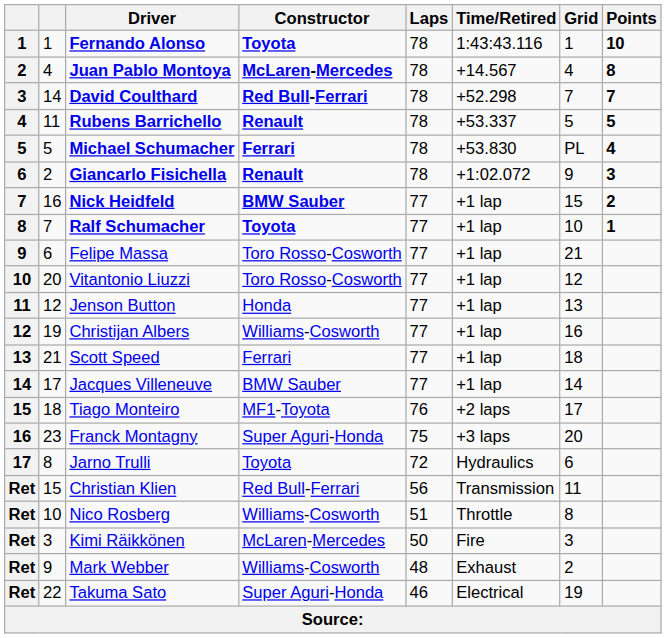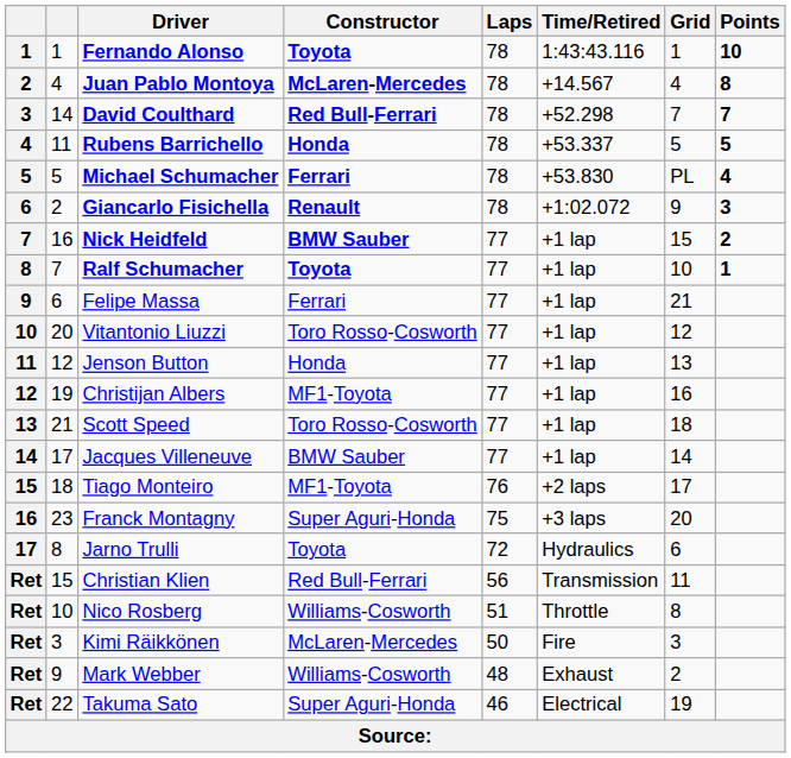 <table class="wikitable" style="font-size:85%;">
 <tr>
 <th></th>
 <th></th>
 <th>Driver</th>
 <th>Constructor</th>
 <th>Laps</th>
 <th>Time/Retired</th>
 <th>Grid</th>
 <th>Points</th>
 </tr>
 <tr>
 <th>1</th>
 <td>1</td>
 <td> <strong><a href='#'>Fernando Alonso</a></strong></td>
 <td><strong><a href='#'>Toyota</a></strong></td>
 <td>78</td>
 <td>1:43:43.116</td>
 <td>1</td>
 <td><strong>10</strong></td>
 </tr>
 <tr>
 <th>2</th>
 <td>4</td>
 <td> <strong><a href='#'>Juan Pablo Montoya</a></strong></td>
 <td><strong><a href='#'>McLaren</a>-<a href='#'>Mercedes</a></strong></td>
 <td>78</td>
 <td>+14.567</td>
 <td>4</td>
 <td><strong>8</strong></td>
 </tr>
 <tr>
 <th>3</th>
 <td>14</td>
 <td> <strong><a href='#'>David Coulthard</a></strong></td>
 <td><strong><a href='#'>Red Bull</a>-<a href='#'>Ferrari</a></strong></td>
 <td>78</td>
 <td>+52.298</td>
 <td>7</td>
 <td><strong>7</strong></td>
 </tr>
 <tr>
 <th>4</th>
 <td>11</td>
 <td> <strong><a href='#'>Rubens Barrichello</a></strong></td>
-<td><strong><a href='#'>Renault</a></strong></td>
+<td><strong><a href='#'>Honda</a></strong></td>
 <td>78</td>
 <td>+53.337</td>
 <td>5</td>
 <td><strong>5</strong></td>
 </tr>
 <tr>
 <th>5</th>
 <td>5</td>
 <td> <strong><a href='#'>Michael Schumacher</a></strong></td>
 <td><strong><a href='#'>Ferrari</a></strong></td>
 <td>78</td>
 <td>+53.830</td>
 <td>PL</td>
 <td><strong>4</strong></td>
 </tr>
 <tr>
 <th>6</th>
 <td>2</td>
 <td> <strong><a href='#'>Giancarlo Fisichella</a></strong></td>
 <td><strong><a href='#'>Renault</a></strong></td>
 <td>78</td>
 <td>+1:02.072</td>
 <td>9</td>
 <td><strong>3</strong></td>
 </tr>
 <tr>
 <th>7</th>
 <td>16</td>
 <td> <strong><a href='#'>Nick Heidfeld</a></strong></td>
 <td><strong><a href='#'>BMW Sauber</a></strong></td>
 <td>77</td>
 <td>+1 lap</td>
 <td>15</td>
 <td><strong>2</strong></td>
 </tr>
 <tr>
 <th>8</th>
 <td>7</td>
 <td> <strong><a href='#'>Ralf Schumacher</a></strong></td>
 <td><strong><a href='#'>Toyota</a></strong></td>
 <td>77</td>
 <td>+1 lap</td>
 <td>10</td>
 <td><strong>1</strong></td>
 </tr>
 <tr>
 <th>9</th>
 <td>6</td>
 <td> <a href='#'>Felipe Massa</a></td>
-<td><a href='#'>Toro Rosso</a>-<a href='#'>Cosworth</a></td>
+<td><a href='#'>Ferrari</a></td>
 <td>77</td>
 <td>+1 lap</td>
 <td>21</td>
 <td></td>
 </tr>
 <tr>
 <th>10</th>
 <td>20</td>
 <td> <a href='#'>Vitantonio Liuzzi</a></td>
 <td><a href='#'>Toro Rosso</a>-<a href='#'>Cosworth</a></td>
 <td>77</td>
 <td>+1 lap</td>
 <td>12</td>
 <td></td>
 </tr>
 <tr>
 <th>11</th>
 <td>12</td>
 <td> <a href='#'>Jenson Button</a></td>
 <td><a href='#'>Honda</a></td>
 <td>77</td>
 <td>+1 lap</td>
 <td>13</td>
 <td></td>
 </tr>
 <tr>
 <th>12</th>
 <td>19</td>
 <td> <a href='#'>Christijan Albers</a></td>
-<td><a href='#'>Williams</a>-<a href='#'>Cosworth</a></td>
+<td><a href='#'>MF1</a>-<a href='#'>Toyota</a></td>
 <td>77</td>
 <td>+1 lap</td>
 <td>16</td>
 <td></td>
 </tr>
 <tr>
 <th>13</th>
 <td>21</td>
 <td> <a href='#'>Scott Speed</a></td>
-<td><a href='#'>Ferrari</a></td>
+<td><a href='#'>Toro Rosso</a>-<a href='#'>Cosworth</a></td>
 <td>77</td>
 <td>+1 lap</td>
 <td>18</td>
 <td></td>
 </tr>
 <tr>
 <th>14</th>
 <td>17</td>
 <td> <a href='#'>Jacques Villeneuve</a></td>
 <td><a href='#'>BMW Sauber</a></td>
 <td>77</td>
 <td>+1 lap</td>
 <td>14</td>
 <td></td>
 </tr>
 <tr>
 <th>15</th>
 <td>18</td>
 <td> <a href='#'>Tiago Monteiro</a></td>
 <td><a href='#'>MF1</a>-<a href='#'>Toyota</a></td>
 <td>76</td>
 <td>+2 laps</td>
 <td>17</td>
 <td></td>
 </tr>
 <tr>
 <th>16</th>
 <td>23</td>
 <td> <a href='#'>Franck Montagny</a></td>
 <td><a href='#'>Super Aguri</a>-<a href='#'>Honda</a></td>
 <td>75</td>
 <td>+3 laps</td>
 <td>20</td>
 <td></td>
 </tr>
 <tr>
 <th>17</th>
 <td>8</td>
 <td> <a href='#'>Jarno Trulli</a></td>
 <td><a href='#'>Toyota</a></td>
 <td>72</td>
 <td>Hydraulics</td>
 <td>6</td>
 <td></td>
 </tr>
 <tr>
 <th>Ret</th>
 <td>15</td>
 <td> <a href='#'>Christian Klien</a></td>
 <td><a href='#'>Red Bull</a>-<a href='#'>Ferrari</a></td>
 <td>56</td>
 <td>Transmission</td>
 <td>11</td>
 <td></td>
 </tr>
 <tr>
 <th>Ret</th>
 <td>10</td>
 <td> <a href='#'>Nico Rosberg</a></td>
 <td><a href='#'>Williams</a>-<a href='#'>Cosworth</a></td>
 <td>51</td>
 <td>Throttle</td>
 <td>8</td>
 <td></td>
 </tr>
 <tr>
 <th>Ret</th>
 <td>3</td>
 <td> <a href='#'>Kimi Räikkönen</a></td>
 <td><a href='#'>McLaren</a>-<a href='#'>Mercedes</a></td>
 <td>50</td>
 <td>Fire</td>
 <td>3</td>
 <td></td>
 </tr>
 <tr>
 <th>Ret</th>
 <td>9</td>
 <td> <a href='#'>Mark Webber</a></td>
 <td><a href='#'>Williams</a>-<a href='#'>Cosworth</a></td>
 <td>48</td>
 <td>Exhaust</td>
 <td>2</td>
 <td></td>
 </tr>
 <tr>
 <th>Ret</th>
 <td>22</td>
 <td> <a href='#'>Takuma Sato</a></td>
 <td><a href='#'>Super Aguri</a>-<a href='#'>Honda</a></td>
 <td>46</td>
 <td>Electrical</td>
 <td>19</td>
 <td></td>
 </tr>
 <tr>
 <th colspan="8">Source:</th>
 </tr>
 </table>
